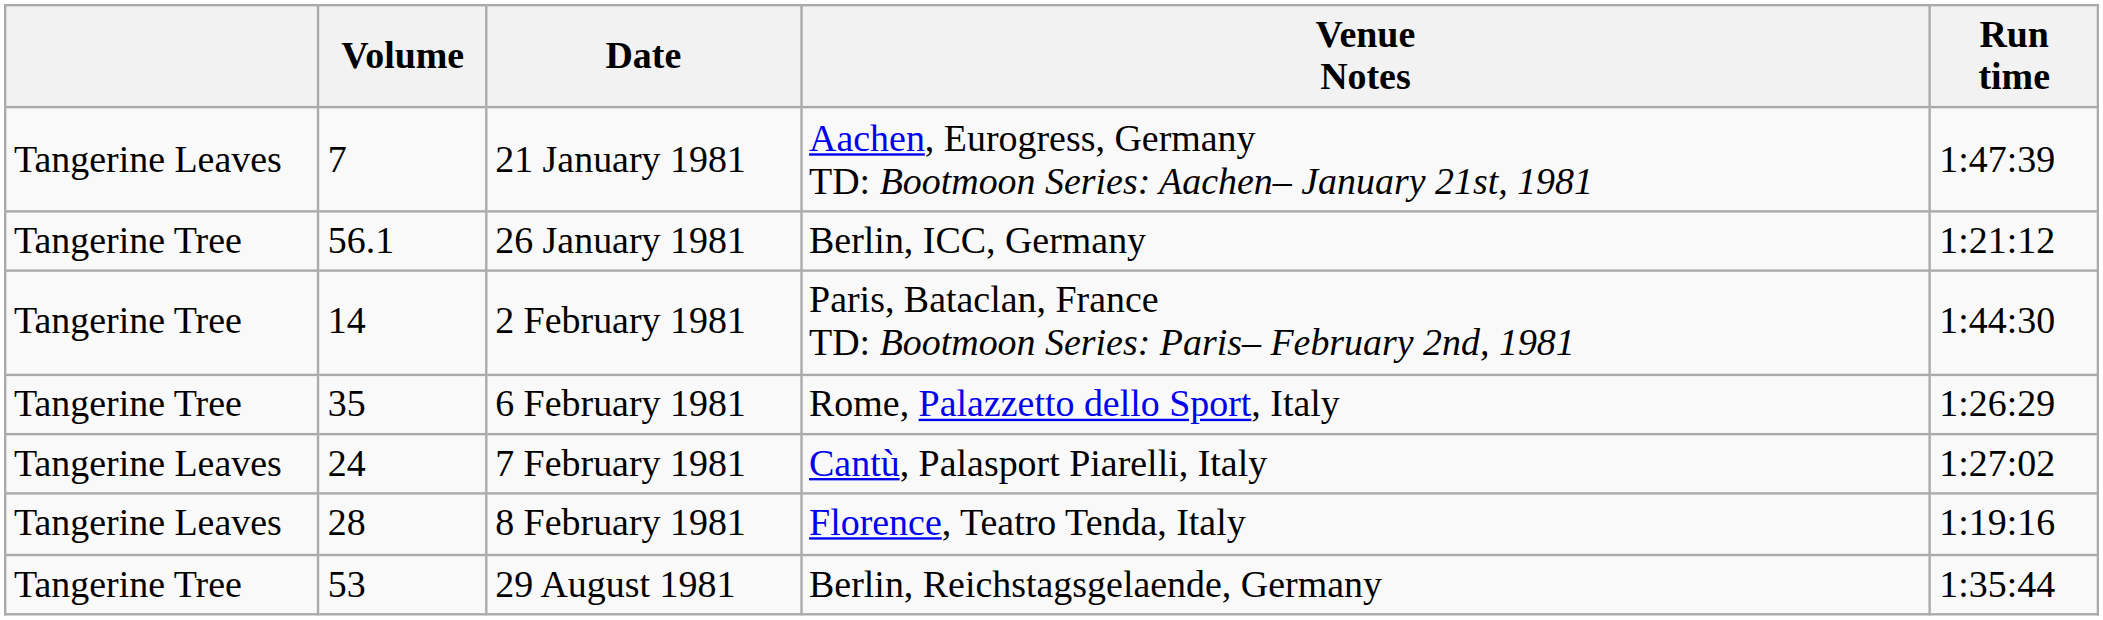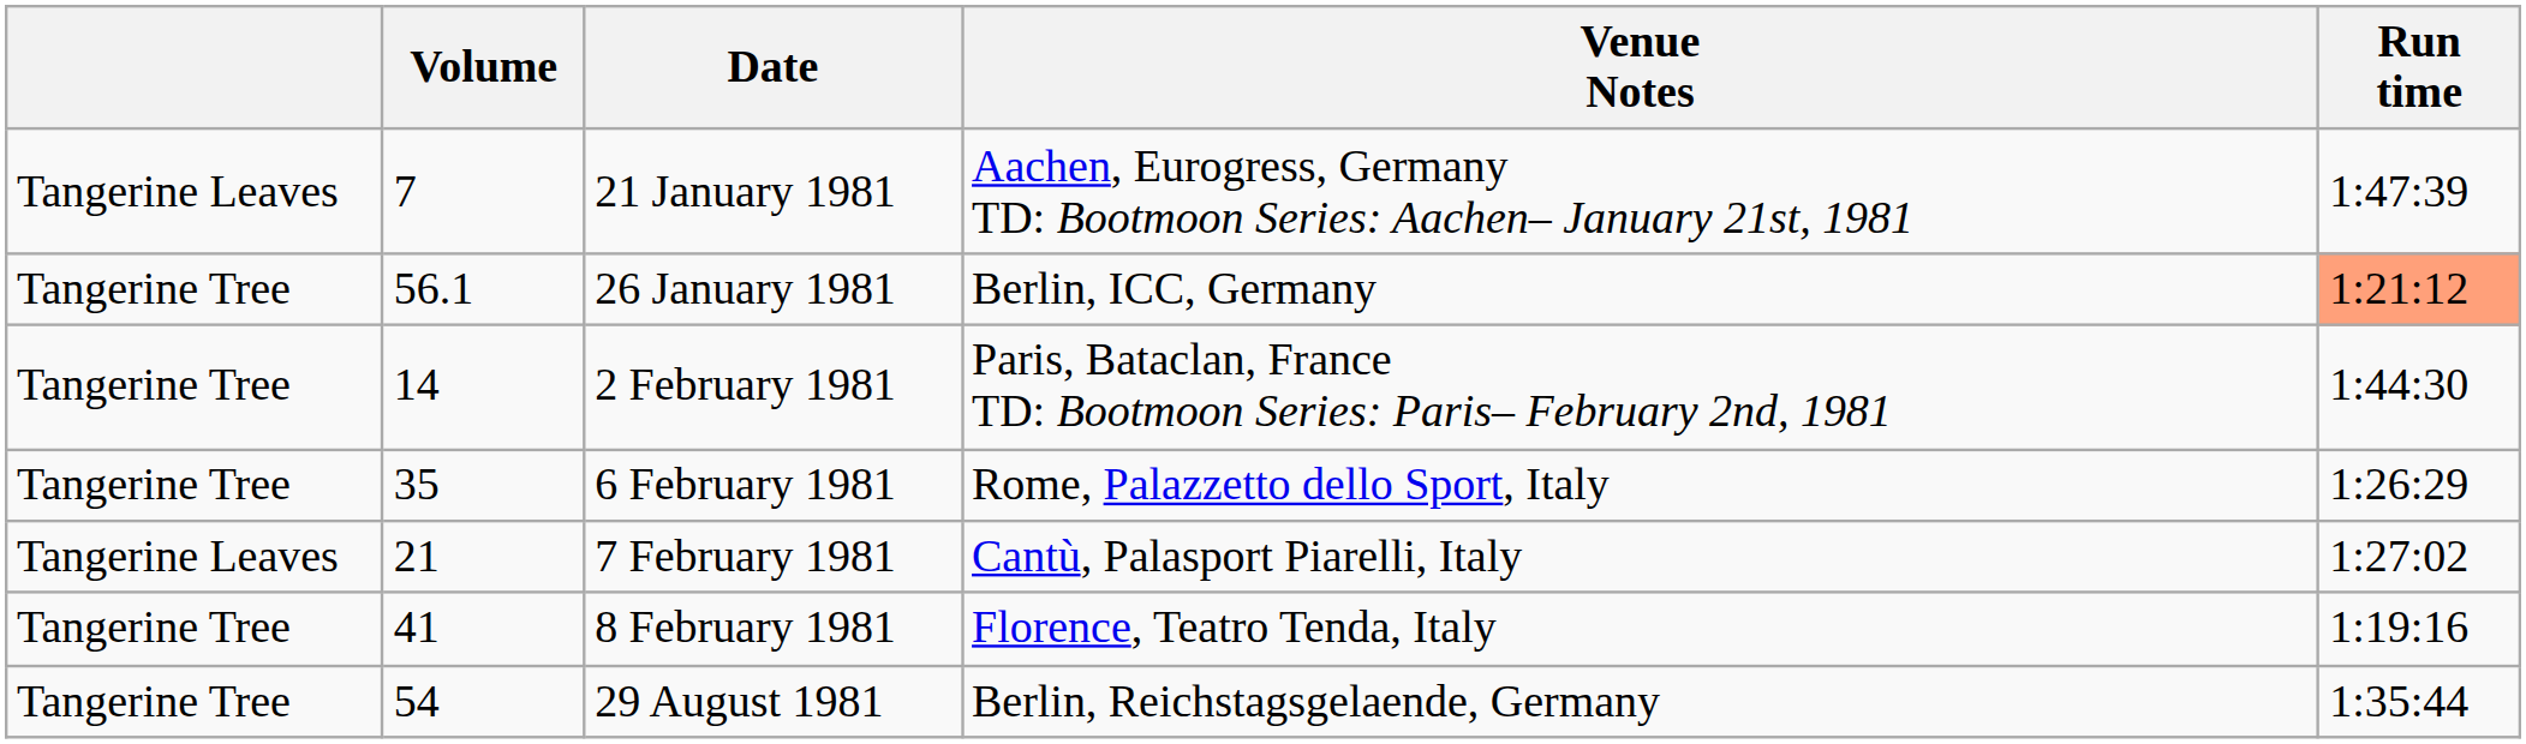 <table class="wikitable" style="width: 100%;">
 <tr>
 <th style="width: 15%;"></th>
 <th style="width: 8%;">Volume</th>
 <th style="width: 15%;">Date</th>
 <th>Venue<br>Notes</th>
 <th style="width: 8%;">Run<br>time</th>
 </tr>
 <tr>
 <td>Tangerine Leaves</td>
 <td>7</td>
 <td>21 January 1981</td>
 <td><a href='#'>Aachen</a>, Eurogress, Germany<br>TD: <em>Bootmoon Series: Aachen– January 21st, 1981</em></td>
 <td>1:47:39</td>
 </tr>
 <tr>
 <td>Tangerine Tree</td>
 <td>56.1</td>
 <td>26 January 1981</td>
 <td>Berlin, ICC, Germany</td>
-<td>1:21:12</td>
+<td style="background: lightsalmon;">1:21:12</td>
 </tr>
 <tr>
 <td>Tangerine Tree</td>
 <td>14</td>
 <td>2 February 1981</td>
 <td>Paris, Bataclan, France<br>TD: <em>Bootmoon Series: Paris– February 2nd, 1981</em></td>
 <td>1:44:30</td>
 </tr>
 <tr>
 <td>Tangerine Tree</td>
 <td>35</td>
 <td>6 February 1981</td>
 <td>Rome, <a href='#'>Palazzetto dello Sport</a>, Italy</td>
 <td>1:26:29</td>
 </tr>
 <tr>
 <td>Tangerine Leaves</td>
-<td>24</td>
+<td>21</td>
 <td>7 February 1981</td>
 <td><a href='#'>Cantù</a>, Palasport Piarelli, Italy</td>
 <td>1:27:02</td>
 </tr>
 <tr>
-<td>Tangerine Leaves</td>
-<td>28</td>
+<td>Tangerine Tree</td>
+<td>41</td>
 <td>8 February 1981</td>
 <td><a href='#'>Florence</a>, Teatro Tenda, Italy</td>
 <td>1:19:16</td>
 </tr>
 <tr>
 <td>Tangerine Tree</td>
-<td>53</td>
+<td>54</td>
 <td>29 August 1981</td>
 <td>Berlin, Reichstagsgelaende, Germany</td>
 <td>1:35:44</td>
 </tr>
 </table>
